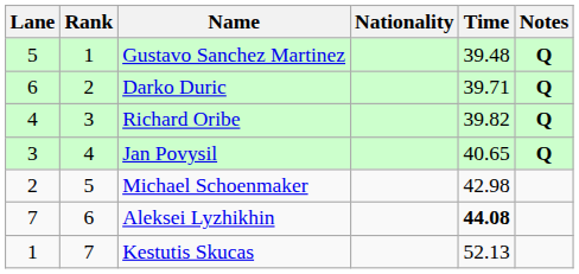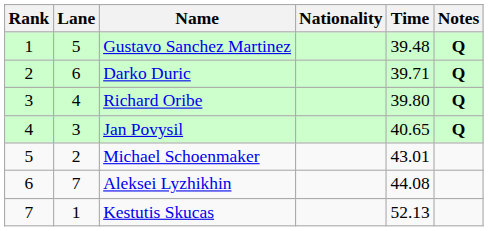 <table class="wikitable">
 <tr>
+<th>Rank</th>
 <th>Lane</th>
-<th>Rank</th>
 <th>Name</th>
 <th>Nationality</th>
 <th>Time</th>
 <th>Notes</th>
 </tr>
 <tr bgcolor=ccffcc>
+<td align=center>1</td>
 <td align=center>5</td>
-<td align=center>1</td>
 <td><a href='#'>Gustavo Sanchez Martinez</a></td>
 <td></td>
 <td align=center>39.48</td>
 <td align=center><strong>Q</strong></td>
 </tr>
 <tr bgcolor=ccffcc>
+<td align=center>2</td>
 <td align=center>6</td>
-<td align=center>2</td>
 <td><a href='#'>Darko Duric</a></td>
 <td></td>
 <td align=center>39.71</td>
 <td align=center><strong>Q</strong></td>
 </tr>
 <tr bgcolor=ccffcc>
+<td align=center>3</td>
 <td align=center>4</td>
-<td align=center>3</td>
 <td><a href='#'>Richard Oribe</a></td>
 <td></td>
-<td align=center>39.82</td>
+<td align=center>39.80</td>
 <td align=center><strong>Q</strong></td>
 </tr>
 <tr bgcolor=ccffcc>
+<td align=center>4</td>
 <td align=center>3</td>
-<td align=center>4</td>
 <td><a href='#'>Jan Povysil</a></td>
 <td></td>
 <td align=center>40.65</td>
 <td align=center><strong>Q</strong></td>
 </tr>
 <tr>
+<td align=center>5</td>
 <td align=center>2</td>
-<td align=center>5</td>
 <td><a href='#'>Michael Schoenmaker</a></td>
 <td></td>
-<td align=center>42.98</td>
+<td align=center>43.01</td>
+<td align=center></td>
+</tr>
+<tr>
+<td align=center>6</td>
+<td align=center>7</td>
+<td><a href='#'>Aleksei Lyzhikhin</a></td>
+<td></td>
+<td align=center>44.08</td>
 <td align=center></td>
 </tr>
 <tr>
 <td align=center>7</td>
-<td align=center>6</td>
-<td><a href='#'>Aleksei Lyzhikhin</a></td>
-<td></td>
-<td align=center><strong>44.08</strong></td>
-<td align=center></td>
-</tr>
-<tr>
 <td align=center>1</td>
-<td align=center>7</td>
 <td><a href='#'>Kestutis Skucas</a></td>
 <td></td>
 <td align=center>52.13</td>
 <td align=center></td>
 </tr>
 </table>
